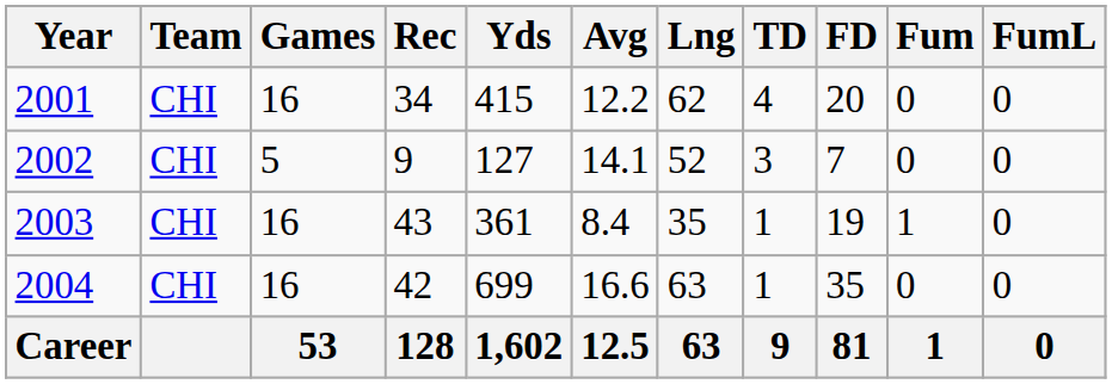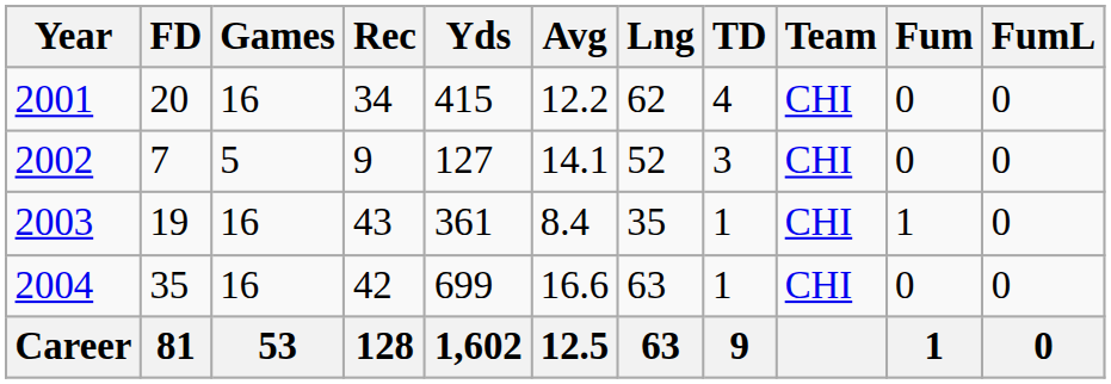 <table class="wikitable">
 <tr>
 <th>Year</th>
-<th>Team</th>
+<th>FD</th>
 <th>Games</th>
 <th>Rec</th>
 <th>Yds</th>
 <th>Avg</th>
 <th>Lng</th>
 <th>TD</th>
-<th>FD</th>
+<th>Team</th>
 <th>Fum</th>
 <th>FumL</th>
 </tr>
 <tr>
 <td><a href='#'>2001</a></td>
-<td><a href='#'>CHI</a></td>
+<td>20</td>
 <td>16</td>
 <td>34</td>
 <td>415</td>
 <td>12.2</td>
 <td>62</td>
 <td>4</td>
-<td>20</td>
+<td><a href='#'>CHI</a></td>
 <td>0</td>
 <td>0</td>
 </tr>
 <tr>
 <td><a href='#'>2002</a></td>
-<td><a href='#'>CHI</a></td>
+<td>7</td>
 <td>5</td>
 <td>9</td>
 <td>127</td>
 <td>14.1</td>
 <td>52</td>
 <td>3</td>
-<td>7</td>
+<td><a href='#'>CHI</a></td>
 <td>0</td>
 <td>0</td>
 </tr>
 <tr>
 <td><a href='#'>2003</a></td>
-<td><a href='#'>CHI</a></td>
+<td>19</td>
 <td>16</td>
 <td>43</td>
 <td>361</td>
 <td>8.4</td>
 <td>35</td>
 <td>1</td>
-<td>19</td>
+<td><a href='#'>CHI</a></td>
 <td>1</td>
 <td>0</td>
 </tr>
 <tr>
 <td><a href='#'>2004</a></td>
-<td><a href='#'>CHI</a></td>
+<td>35</td>
 <td>16</td>
 <td>42</td>
 <td>699</td>
 <td>16.6</td>
 <td>63</td>
 <td>1</td>
-<td>35</td>
+<td><a href='#'>CHI</a></td>
 <td>0</td>
 <td>0</td>
 </tr>
 <tr>
 <th>Career</th>
-<th></th>
+<th>81</th>
 <th>53</th>
 <th>128</th>
 <th>1,602</th>
 <th>12.5</th>
 <th>63</th>
 <th>9</th>
-<th>81</th>
+<th></th>
 <th>1</th>
 <th>0</th>
 </tr>
 </table>
